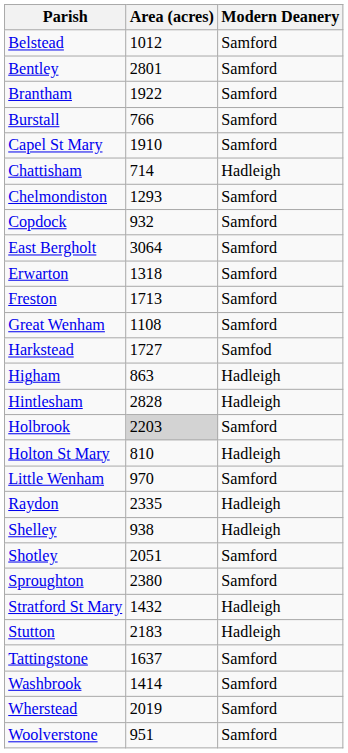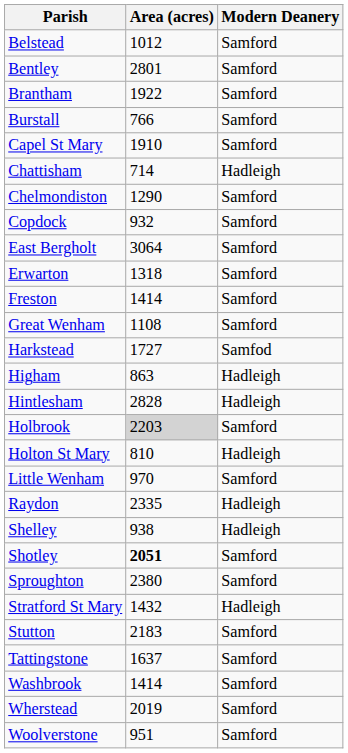 <table class="sortable wikitable vatop" style=" margin-right:2em;">
 <tr>
 <th>Parish</th>
 <th>Area (acres)</th>
 <th>Modern Deanery</th>
 </tr>
 <tr>
 <td><a href='#'>Belstead</a></td>
 <td>1012</td>
 <td>Samford</td>
 </tr>
 <tr>
 <td><a href='#'>Bentley</a></td>
 <td>2801</td>
 <td>Samford</td>
 </tr>
 <tr>
 <td><a href='#'>Brantham</a></td>
 <td>1922</td>
 <td>Samford</td>
 </tr>
 <tr>
 <td><a href='#'>Burstall</a></td>
 <td>766</td>
 <td>Samford</td>
 </tr>
 <tr>
 <td><a href='#'>Capel St Mary</a></td>
 <td>1910</td>
 <td>Samford</td>
 </tr>
 <tr>
 <td><a href='#'>Chattisham</a></td>
 <td>714</td>
 <td>Hadleigh</td>
 </tr>
 <tr>
 <td><a href='#'>Chelmondiston</a></td>
-<td>1293</td>
+<td>1290</td>
 <td>Samford</td>
 </tr>
 <tr>
 <td><a href='#'>Copdock</a></td>
 <td>932</td>
 <td>Samford</td>
 </tr>
 <tr>
 <td><a href='#'>East Bergholt</a></td>
 <td>3064</td>
 <td>Samford</td>
 </tr>
 <tr>
 <td><a href='#'>Erwarton</a></td>
 <td>1318</td>
 <td>Samford</td>
 </tr>
 <tr>
 <td><a href='#'>Freston</a></td>
-<td>1713</td>
+<td>1414</td>
 <td>Samford</td>
 </tr>
 <tr>
 <td><a href='#'>Great Wenham</a></td>
 <td>1108</td>
 <td>Samford</td>
 </tr>
 <tr>
 <td><a href='#'>Harkstead</a></td>
 <td>1727</td>
 <td>Samfod</td>
 </tr>
 <tr>
 <td><a href='#'>Higham</a></td>
 <td>863</td>
 <td>Hadleigh</td>
 </tr>
 <tr>
 <td><a href='#'>Hintlesham</a></td>
 <td>2828</td>
 <td>Hadleigh</td>
 </tr>
 <tr>
 <td><a href='#'>Holbrook</a></td>
 <td style="background: lightgrey;">2203</td>
 <td>Samford</td>
 </tr>
 <tr>
 <td><a href='#'>Holton St Mary</a></td>
 <td>810</td>
 <td>Hadleigh</td>
 </tr>
 <tr>
 <td><a href='#'>Little Wenham</a></td>
 <td>970</td>
 <td>Samford</td>
 </tr>
 <tr>
 <td><a href='#'>Raydon</a></td>
 <td>2335</td>
 <td>Hadleigh</td>
 </tr>
 <tr>
 <td><a href='#'>Shelley</a></td>
 <td>938</td>
 <td>Hadleigh</td>
 </tr>
 <tr>
 <td><a href='#'>Shotley</a></td>
-<td>2051</td>
+<td><strong>2051</strong></td>
 <td>Samford</td>
 </tr>
 <tr>
 <td><a href='#'>Sproughton</a></td>
 <td>2380</td>
 <td>Samford</td>
 </tr>
 <tr>
 <td><a href='#'>Stratford St Mary</a></td>
 <td>1432</td>
 <td>Hadleigh</td>
 </tr>
 <tr>
 <td><a href='#'>Stutton</a></td>
 <td>2183</td>
-<td>Hadleigh</td>
+<td>Samford</td>
 </tr>
 <tr>
 <td><a href='#'>Tattingstone</a></td>
 <td>1637</td>
 <td>Samford</td>
 </tr>
 <tr>
 <td><a href='#'>Washbrook</a></td>
 <td>1414</td>
 <td>Samford</td>
 </tr>
 <tr>
 <td><a href='#'>Wherstead</a></td>
 <td>2019</td>
 <td>Samford</td>
 </tr>
 <tr>
 <td><a href='#'>Woolverstone</a></td>
 <td>951</td>
 <td>Samford</td>
 </tr>
 </table>
